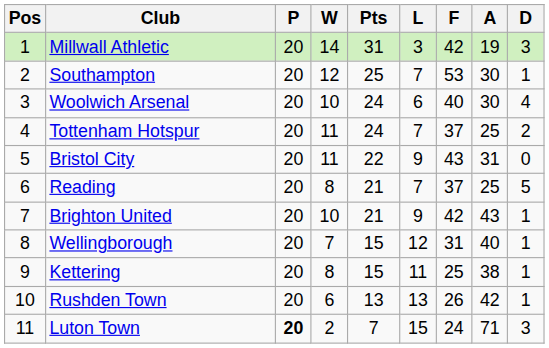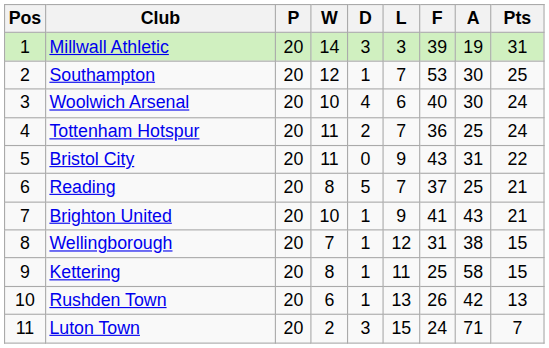 <table class="wikitable" style="text-align:center">
 <tr>
 <th width="25">Pos</th>
 <th width="200">Club</th>
 <th width="25">P</th>
 <th width="25">W</th>
-<th width="40">Pts</th>
+<th width="25">D</th>
 <th width="25">L</th>
 <th width="25">F</th>
 <th width="25">A</th>
-<th width="25">D</th>
+<th width="40">Pts</th>
 </tr>
 <tr style="background:#D0F0C0;">
 <td>1</td>
 <td align="left"><a href='#'>Millwall Athletic</a></td>
 <td>20</td>
 <td>14</td>
+<td>3</td>
+<td>3</td>
+<td>39</td>
+<td>19</td>
 <td>31</td>
-<td>3</td>
-<td>42</td>
-<td>19</td>
-<td>3</td>
 </tr>
 <tr>
 <td>2</td>
 <td align="left"><a href='#'>Southampton</a></td>
 <td>20</td>
 <td>12</td>
-<td>25</td>
+<td>1</td>
 <td>7</td>
 <td>53</td>
 <td>30</td>
-<td>1</td>
+<td>25</td>
 </tr>
 <tr>
 <td>3</td>
 <td align="left"><a href='#'>Woolwich Arsenal</a></td>
 <td>20</td>
 <td>10</td>
-<td>24</td>
+<td>4</td>
 <td>6</td>
 <td>40</td>
 <td>30</td>
-<td>4</td>
+<td>24</td>
 </tr>
 <tr>
 <td>4</td>
 <td align="left"><a href='#'>Tottenham Hotspur</a></td>
 <td>20</td>
 <td>11</td>
+<td>2</td>
+<td>7</td>
+<td>36</td>
+<td>25</td>
 <td>24</td>
-<td>7</td>
-<td>37</td>
-<td>25</td>
-<td>2</td>
 </tr>
 <tr>
 <td>5</td>
 <td align="left"><a href='#'>Bristol City</a></td>
 <td>20</td>
 <td>11</td>
-<td>22</td>
+<td>0</td>
 <td>9</td>
 <td>43</td>
 <td>31</td>
-<td>0</td>
+<td>22</td>
 </tr>
 <tr>
 <td>6</td>
 <td align="left"><a href='#'>Reading</a></td>
 <td>20</td>
 <td>8</td>
-<td>21</td>
+<td>5</td>
 <td>7</td>
 <td>37</td>
 <td>25</td>
-<td>5</td>
+<td>21</td>
 </tr>
 <tr>
 <td>7</td>
 <td align="left"><a href='#'>Brighton United</a></td>
 <td>20</td>
 <td>10</td>
+<td>1</td>
+<td>9</td>
+<td>41</td>
+<td>43</td>
 <td>21</td>
-<td>9</td>
-<td>42</td>
-<td>43</td>
-<td>1</td>
 </tr>
 <tr>
 <td>8</td>
 <td align="left"><a href='#'>Wellingborough</a></td>
 <td>20</td>
 <td>7</td>
-<td>15</td>
+<td>1</td>
 <td>12</td>
 <td>31</td>
-<td>40</td>
-<td>1</td>
+<td>38</td>
+<td>15</td>
 </tr>
 <tr>
 <td>9</td>
 <td align="left"><a href='#'>Kettering</a></td>
 <td>20</td>
 <td>8</td>
-<td>15</td>
+<td>1</td>
 <td>11</td>
 <td>25</td>
-<td>38</td>
-<td>1</td>
+<td>58</td>
+<td>15</td>
 </tr>
 <tr>
 <td>10</td>
 <td align="left"><a href='#'>Rushden Town</a></td>
 <td>20</td>
 <td>6</td>
-<td>13</td>
+<td>1</td>
 <td>13</td>
 <td>26</td>
 <td>42</td>
-<td>1</td>
+<td>13</td>
 </tr>
 <tr>
 <td>11</td>
 <td align="left"><a href='#'>Luton Town</a></td>
-<td><strong>20</strong></td>
+<td>20</td>
 <td>2</td>
-<td>7</td>
+<td>3</td>
 <td>15</td>
 <td>24</td>
 <td>71</td>
-<td>3</td>
+<td>7</td>
 </tr>
 </table>
